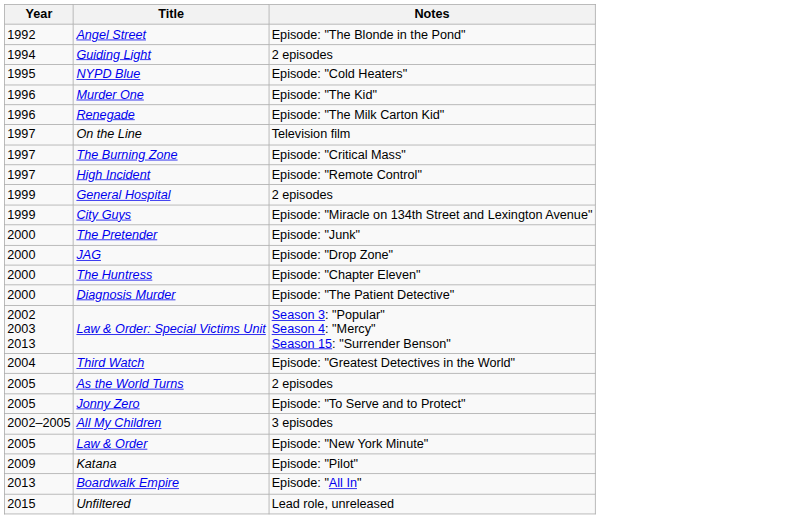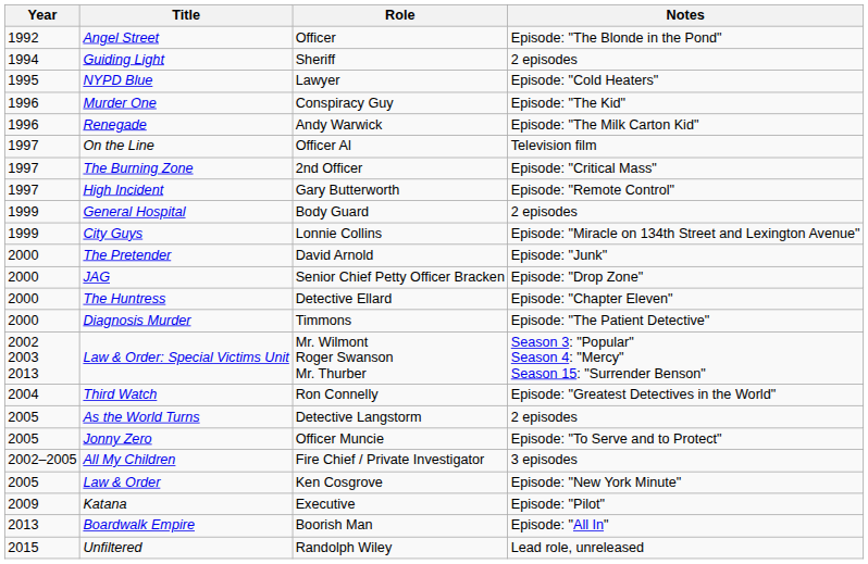 <table class="wikitable sortable">
 <tr>
 <th>Year</th>
 <th>Title</th>
+<th>Role</th>
 <th class="unsortable">Notes</th>
 </tr>
 <tr>
 <td>1992</td>
 <td><em><a href='#'>Angel Street</a></em></td>
+<td>Officer</td>
 <td>Episode: "The Blonde in the Pond"</td>
 </tr>
 <tr>
 <td>1994</td>
 <td><em><a href='#'>Guiding Light</a></em></td>
+<td>Sheriff</td>
 <td>2 episodes</td>
 </tr>
 <tr>
 <td>1995</td>
 <td><em><a href='#'>NYPD Blue</a></em></td>
+<td>Lawyer</td>
 <td>Episode: "Cold Heaters"</td>
 </tr>
 <tr>
 <td>1996</td>
 <td><em><a href='#'>Murder One</a></em></td>
+<td>Conspiracy Guy</td>
 <td>Episode: "The Kid"</td>
 </tr>
 <tr>
 <td>1996</td>
 <td><em><a href='#'>Renegade</a></em></td>
+<td>Andy Warwick</td>
 <td>Episode: "The Milk Carton Kid"</td>
 </tr>
 <tr>
 <td>1997</td>
 <td><em>On the Line</em></td>
+<td>Officer Al</td>
 <td>Television film</td>
 </tr>
 <tr>
 <td>1997</td>
 <td><em><a href='#'>The Burning Zone</a></em></td>
+<td>2nd Officer</td>
 <td>Episode: "Critical Mass"</td>
 </tr>
 <tr>
 <td>1997</td>
 <td><em><a href='#'>High Incident</a></em></td>
+<td>Gary Butterworth</td>
 <td>Episode: "Remote Control"</td>
 </tr>
 <tr>
 <td>1999</td>
 <td><em><a href='#'>General Hospital</a></em></td>
+<td>Body Guard</td>
 <td>2 episodes</td>
 </tr>
 <tr>
 <td>1999</td>
 <td><em><a href='#'>City Guys</a></em></td>
+<td>Lonnie Collins</td>
 <td>Episode: "Miracle on 134th Street and Lexington Avenue"</td>
 </tr>
 <tr>
 <td>2000</td>
 <td><em><a href='#'>The Pretender</a></em></td>
+<td>David Arnold</td>
 <td>Episode: "Junk"</td>
 </tr>
 <tr>
 <td>2000</td>
 <td><em><a href='#'>JAG</a></em></td>
+<td>Senior Chief Petty Officer Bracken</td>
 <td>Episode: "Drop Zone"</td>
 </tr>
 <tr>
 <td>2000</td>
 <td><em><a href='#'>The Huntress</a></em></td>
+<td>Detective Ellard</td>
 <td>Episode: "Chapter Eleven"</td>
 </tr>
 <tr>
 <td>2000</td>
 <td><em><a href='#'>Diagnosis Murder</a></em></td>
+<td>Timmons</td>
 <td>Episode: "The Patient Detective"</td>
 </tr>
 <tr>
 <td>2002<br>2003<br>2013</td>
 <td><em><a href='#'>Law & Order: Special Victims Unit</a></em></td>
+<td>Mr. Wilmont<br>Roger Swanson<br>Mr. Thurber</td>
 <td><a href='#'>Season 3</a>: "Popular"<br><a href='#'>Season 4</a>: "Mercy"<br><a href='#'>Season 15</a>: "Surrender Benson"</td>
 </tr>
 <tr>
 <td>2004</td>
 <td><em><a href='#'>Third Watch</a></em></td>
+<td>Ron Connelly</td>
 <td>Episode: "Greatest Detectives in the World"</td>
 </tr>
 <tr>
 <td>2005</td>
 <td><em><a href='#'>As the World Turns</a></em></td>
+<td>Detective Langstorm</td>
 <td>2 episodes</td>
 </tr>
 <tr>
 <td>2005</td>
 <td><em><a href='#'>Jonny Zero</a></em></td>
+<td>Officer Muncie</td>
 <td>Episode: "To Serve and to Protect"</td>
 </tr>
 <tr>
 <td>2002–2005</td>
 <td><em><a href='#'>All My Children</a></em></td>
+<td>Fire Chief / Private Investigator</td>
 <td>3 episodes</td>
 </tr>
 <tr>
 <td>2005</td>
 <td><em><a href='#'>Law & Order</a></em></td>
+<td>Ken Cosgrove</td>
 <td>Episode: "New York Minute"</td>
 </tr>
 <tr>
 <td>2009</td>
 <td><em>Katana</em></td>
+<td>Executive</td>
 <td>Episode: "Pilot"</td>
 </tr>
 <tr>
 <td>2013</td>
 <td><em><a href='#'>Boardwalk Empire</a></em></td>
+<td>Boorish Man</td>
 <td>Episode: "<a href='#'>All In</a>"</td>
 </tr>
 <tr>
 <td>2015</td>
 <td><em>Unfiltered</em></td>
+<td>Randolph Wiley</td>
 <td>Lead role, unreleased</td>
 </tr>
 </table>
